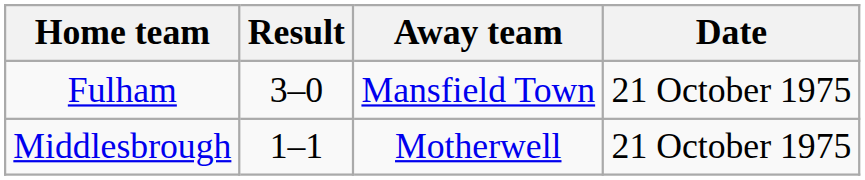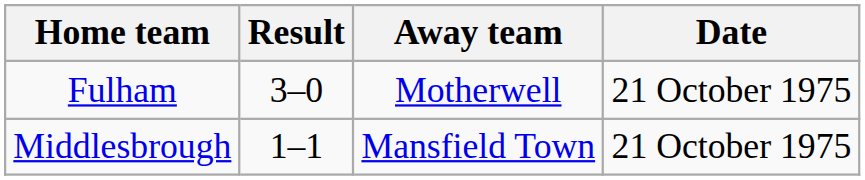 <table class="wikitable" style="text-align: center">
 <tr>
 <th>Home team</th>
 <th>Result</th>
 <th>Away team</th>
 <th>Date</th>
 </tr>
 <tr>
 <td><a href='#'>Fulham</a></td>
 <td>3–0</td>
-<td><a href='#'>Mansfield Town</a></td>
+<td><a href='#'>Motherwell</a></td>
 <td>21 October 1975</td>
 </tr>
 <tr>
 <td><a href='#'>Middlesbrough</a></td>
 <td>1–1</td>
-<td><a href='#'>Motherwell</a></td>
+<td><a href='#'>Mansfield Town</a></td>
 <td>21 October 1975</td>
 </tr>
 </table>
